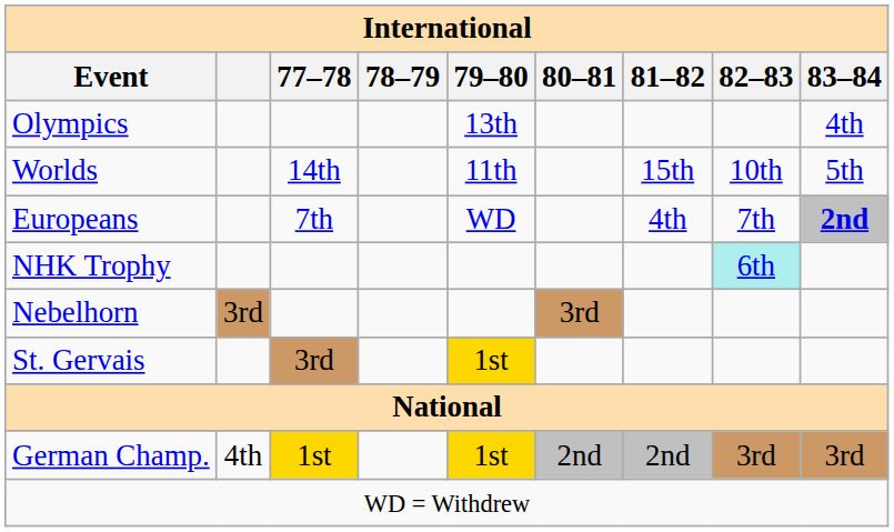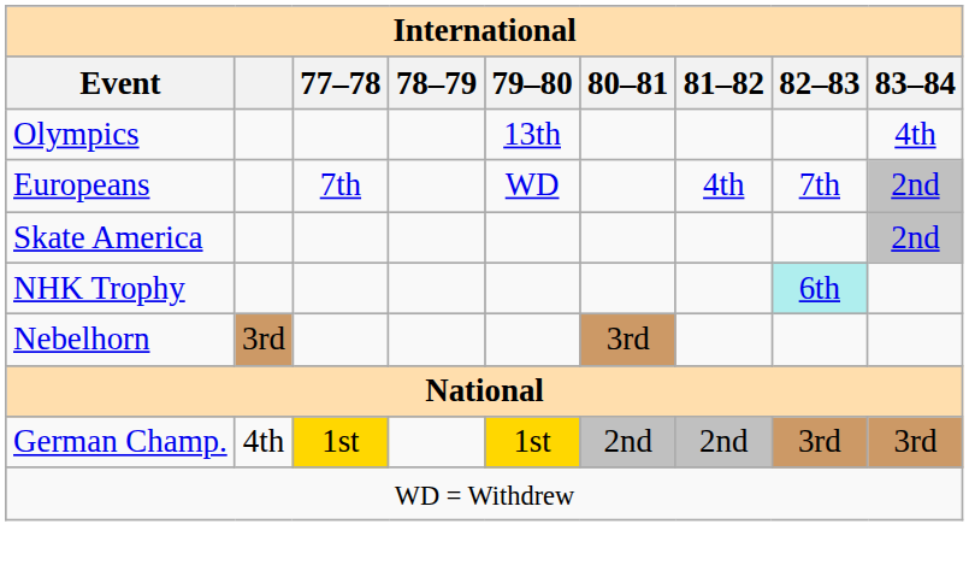 <table class="wikitable" style="text-align:center">
 <tr>
 <th style="background-color: #ffdead; " colspan=9 align=center>International</th>
 </tr>
 <tr>
 <th>Event</th>
 <th></th>
 <th>77–78</th>
 <th>78–79</th>
 <th>79–80</th>
 <th>80–81</th>
 <th>81–82</th>
 <th>82–83</th>
 <th>83–84</th>
 </tr>
 <tr>
 <td align=left><a href='#'>Olympics</a></td>
 <td></td>
 <td></td>
 <td></td>
 <td><a href='#'>13th</a></td>
 <td></td>
 <td></td>
 <td></td>
 <td><a href='#'>4th</a></td>
 </tr>
 <tr>
-<td align=left><a href='#'>Worlds</a></td>
-<td></td>
-<td><a href='#'>14th</a></td>
-<td></td>
-<td><a href='#'>11th</a></td>
-<td></td>
-<td><a href='#'>15th</a></td>
-<td><a href='#'>10th</a></td>
-<td><a href='#'>5th</a></td>
-</tr>
-<tr>
 <td align=left><a href='#'>Europeans</a></td>
 <td></td>
 <td><a href='#'>7th</a></td>
 <td></td>
 <td><a href='#'>WD</a></td>
 <td></td>
 <td><a href='#'>4th</a></td>
 <td><a href='#'>7th</a></td>
-<td bgcolor=silver><strong><a href='#'>2nd</a></strong></td>
+<td bgcolor=silver><a href='#'>2nd</a></td>
+</tr>
+<tr>
+<td align=left><a href='#'>Skate America</a></td>
+<td></td>
+<td></td>
+<td></td>
+<td></td>
+<td></td>
+<td></td>
+<td></td>
+<td bgcolor=silver><a href='#'>2nd</a></td>
 </tr>
 <tr>
 <td align=left><a href='#'>NHK Trophy</a></td>
 <td></td>
 <td></td>
 <td></td>
 <td></td>
 <td></td>
 <td></td>
 <td style="background: paleturquoise;"><a href='#'>6th</a></td>
 <td></td>
 </tr>
 <tr>
 <td align=left><a href='#'>Nebelhorn</a></td>
 <td bgcolor=cc9966>3rd</td>
 <td></td>
 <td></td>
 <td></td>
 <td bgcolor=cc9966>3rd</td>
 <td></td>
 <td></td>
 <td></td>
 </tr>
 <tr>
-<td align=left><a href='#'>St. Gervais</a></td>
-<td></td>
-<td bgcolor=cc9966>3rd</td>
-<td></td>
-<td bgcolor=gold>1st</td>
-<td></td>
-<td></td>
-<td></td>
-<td></td>
-</tr>
-<tr>
 <th style="background-color: #ffdead; " colspan=9 align=center>National</th>
 </tr>
 <tr>
 <td align=left><a href='#'>German Champ.</a></td>
 <td>4th</td>
 <td bgcolor=gold>1st</td>
 <td></td>
 <td bgcolor=gold>1st</td>
 <td bgcolor=silver>2nd</td>
 <td bgcolor=silver>2nd</td>
 <td bgcolor=cc9966>3rd</td>
 <td bgcolor=cc9966>3rd</td>
 </tr>
 <tr>
 <td colspan=9 align=center><small> WD = Withdrew </small></td>
 </tr>
 </table>
